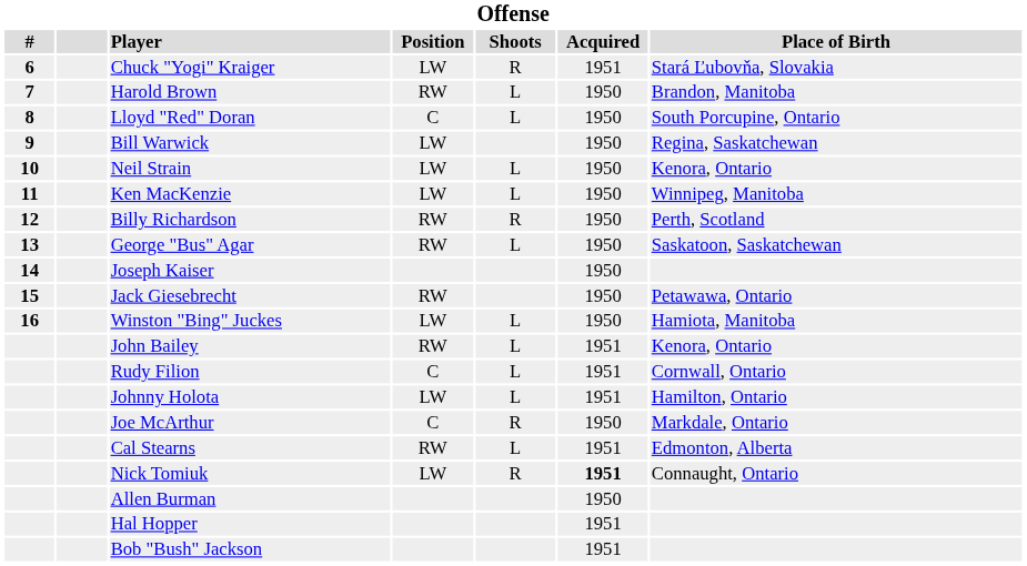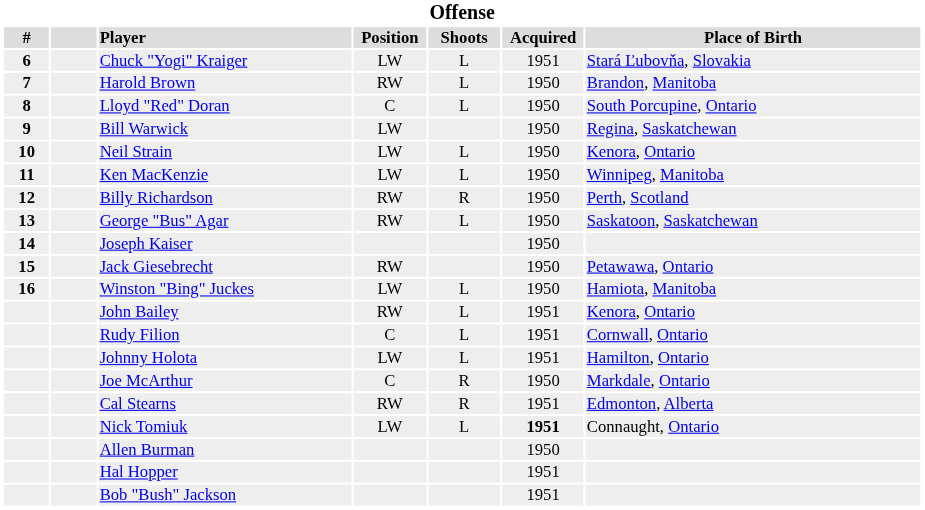 <table width=70%>
 <tr>
 <th colspan="7" style="text-align:center;"><big>Offense</big></th>
 </tr>
 <tr bgcolor="#dddddd">
 <th width=5%>#</th>
 <th width=5%></th>
 <td align=left!!width=15%><strong>Player</strong></td>
 <th width=8%>Position</th>
 <th width=8%>Shoots</th>
 <th width=9%>Acquired</th>
 <th width=37%>Place of Birth</th>
 </tr>
 <tr bgcolor="#eeeeee">
 <td align=center><strong>6</strong></td>
 <td align=center></td>
 <td><a href='#'>Chuck "Yogi" Kraiger</a></td>
 <td align=center>LW</td>
-<td align=center>R</td>
+<td align=center>L</td>
 <td align=center>1951</td>
 <td><a href='#'>Stará Ľubovňa</a>, <a href='#'>Slovakia</a></td>
 </tr>
 <tr bgcolor="#eeeeee">
 <td align=center><strong>7</strong></td>
 <td align=center></td>
 <td><a href='#'>Harold Brown</a></td>
 <td align=center>RW</td>
 <td align=center>L</td>
 <td align=center>1950</td>
 <td><a href='#'>Brandon</a>, <a href='#'>Manitoba</a></td>
 </tr>
 <tr bgcolor="#eeeeee">
 <td align=center><strong>8</strong></td>
 <td align=center></td>
 <td><a href='#'>Lloyd "Red" Doran</a></td>
 <td align=center>C</td>
 <td align=center>L</td>
 <td align=center>1950</td>
 <td><a href='#'>South Porcupine</a>, <a href='#'>Ontario</a></td>
 </tr>
 <tr bgcolor="#eeeeee">
 <td align=center><strong>9</strong></td>
 <td align=center></td>
 <td><a href='#'>Bill Warwick</a></td>
 <td align=center>LW</td>
 <td align=center></td>
 <td align=center>1950</td>
 <td><a href='#'>Regina</a>, <a href='#'>Saskatchewan</a></td>
 </tr>
 <tr bgcolor="#eeeeee">
 <td align=center><strong>10</strong></td>
 <td align=center></td>
 <td><a href='#'>Neil Strain</a></td>
 <td align=center>LW</td>
 <td align=center>L</td>
 <td align=center>1950</td>
 <td><a href='#'>Kenora</a>, <a href='#'>Ontario</a></td>
 </tr>
 <tr bgcolor="#eeeeee">
 <td align=center><strong>11</strong></td>
 <td align=center></td>
 <td><a href='#'>Ken MacKenzie</a></td>
 <td align=center>LW</td>
 <td align=center>L</td>
 <td align=center>1950</td>
 <td><a href='#'>Winnipeg</a>, <a href='#'>Manitoba</a></td>
 </tr>
 <tr bgcolor="#eeeeee">
 <td align=center><strong>12</strong></td>
 <td align=center></td>
 <td><a href='#'>Billy Richardson</a></td>
 <td align=center>RW</td>
 <td align=center>R</td>
 <td align=center>1950</td>
 <td><a href='#'>Perth</a>, <a href='#'>Scotland</a></td>
 </tr>
 <tr bgcolor="#eeeeee">
 <td align=center><strong>13</strong></td>
 <td align=center></td>
 <td><a href='#'>George "Bus" Agar</a></td>
 <td align=center>RW</td>
 <td align=center>L</td>
 <td align=center>1950</td>
 <td><a href='#'>Saskatoon</a>, <a href='#'>Saskatchewan</a></td>
 </tr>
 <tr bgcolor="#eeeeee">
 <td align=center><strong>14</strong></td>
 <td align=center></td>
 <td><a href='#'>Joseph Kaiser</a></td>
 <td align=center></td>
 <td align=center></td>
 <td align=center>1950</td>
 <td></td>
 </tr>
 <tr bgcolor="#eeeeee">
 <td align=center><strong>15</strong></td>
 <td align=center></td>
 <td><a href='#'>Jack Giesebrecht</a></td>
 <td align=center>RW</td>
 <td align=center></td>
 <td align=center>1950</td>
 <td><a href='#'>Petawawa</a>, <a href='#'>Ontario</a></td>
 </tr>
 <tr bgcolor="#eeeeee">
 <td align=center><strong>16</strong></td>
 <td align=center></td>
 <td><a href='#'>Winston "Bing" Juckes</a></td>
 <td align=center>LW</td>
 <td align=center>L</td>
 <td align=center>1950</td>
 <td><a href='#'>Hamiota</a>, <a href='#'>Manitoba</a></td>
 </tr>
 <tr bgcolor="#eeeeee">
 <td align=center></td>
 <td align=center></td>
 <td><a href='#'>John Bailey</a></td>
 <td align=center>RW</td>
 <td align=center>L</td>
 <td align=center>1951</td>
 <td><a href='#'>Kenora</a>, <a href='#'>Ontario</a></td>
 </tr>
 <tr bgcolor="#eeeeee">
 <td align=center></td>
 <td align=center></td>
 <td><a href='#'>Rudy Filion</a></td>
 <td align=center>C</td>
 <td align=center>L</td>
 <td align=center>1951</td>
 <td><a href='#'>Cornwall</a>, <a href='#'>Ontario</a></td>
 </tr>
 <tr bgcolor="#eeeeee">
 <td align=center></td>
 <td align=center></td>
 <td><a href='#'>Johnny Holota</a></td>
 <td align=center>LW</td>
 <td align=center>L</td>
 <td align=center>1951</td>
 <td><a href='#'>Hamilton</a>, <a href='#'>Ontario</a></td>
 </tr>
 <tr bgcolor="#eeeeee">
 <td align=center></td>
 <td align=center></td>
 <td><a href='#'>Joe McArthur</a></td>
 <td align=center>C</td>
 <td align=center>R</td>
 <td align=center>1950</td>
 <td><a href='#'>Markdale</a>, <a href='#'>Ontario</a></td>
 </tr>
 <tr bgcolor="#eeeeee">
 <td align=center></td>
 <td align=center></td>
 <td><a href='#'>Cal Stearns</a></td>
 <td align=center>RW</td>
-<td align=center>L</td>
+<td align=center>R</td>
 <td align=center>1951</td>
 <td><a href='#'>Edmonton</a>, <a href='#'>Alberta</a></td>
 </tr>
 <tr bgcolor="#eeeeee">
 <td align=center></td>
 <td align=center></td>
 <td><a href='#'>Nick Tomiuk</a></td>
 <td align=center>LW</td>
-<td align=center>R</td>
+<td align=center>L</td>
 <td align=center><strong>1951</strong></td>
 <td>Connaught, <a href='#'>Ontario</a></td>
 </tr>
 <tr bgcolor="#eeeeee">
 <td align=center></td>
 <td align=center></td>
 <td><a href='#'>Allen Burman</a></td>
 <td align=center></td>
 <td align=center></td>
 <td align=center>1950</td>
 <td></td>
 </tr>
 <tr bgcolor="#eeeeee">
 <td align=center></td>
 <td align=center></td>
 <td><a href='#'>Hal Hopper</a></td>
 <td align=center></td>
 <td align=center></td>
 <td align=center>1951</td>
 <td></td>
 </tr>
 <tr bgcolor="#eeeeee">
 <td align=center></td>
 <td align=center></td>
 <td><a href='#'>Bob "Bush" Jackson</a></td>
 <td align=center></td>
 <td align=center></td>
 <td align=center>1951</td>
 <td></td>
 </tr>
 </table>
